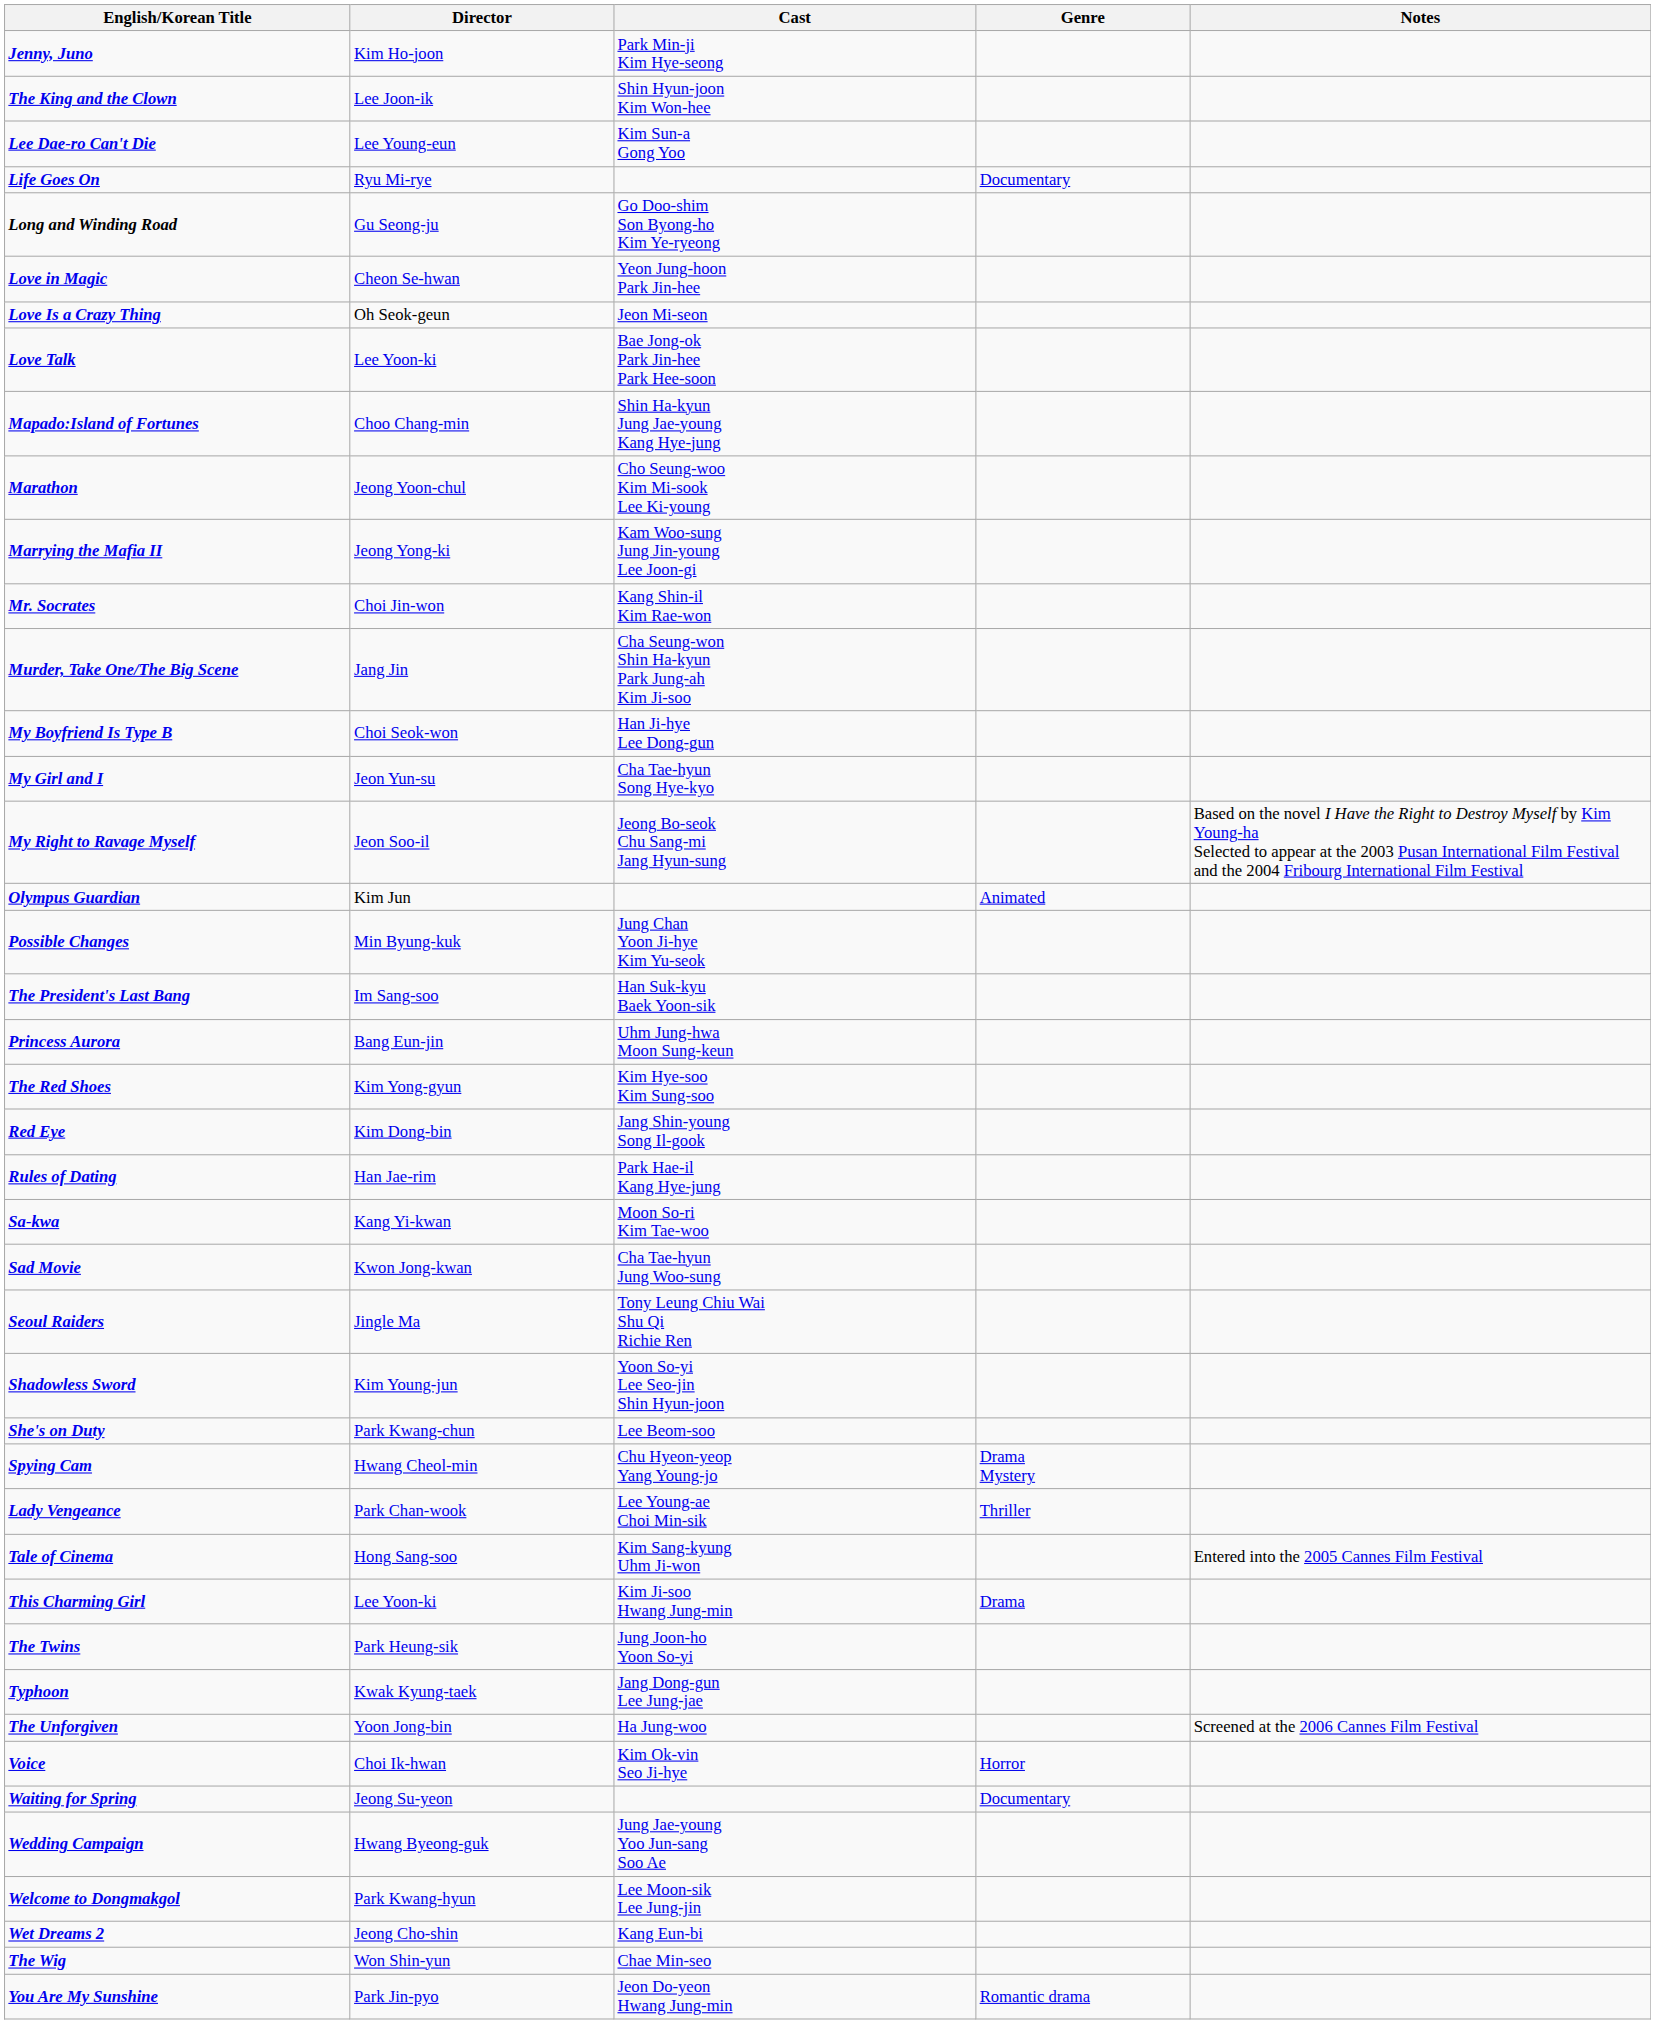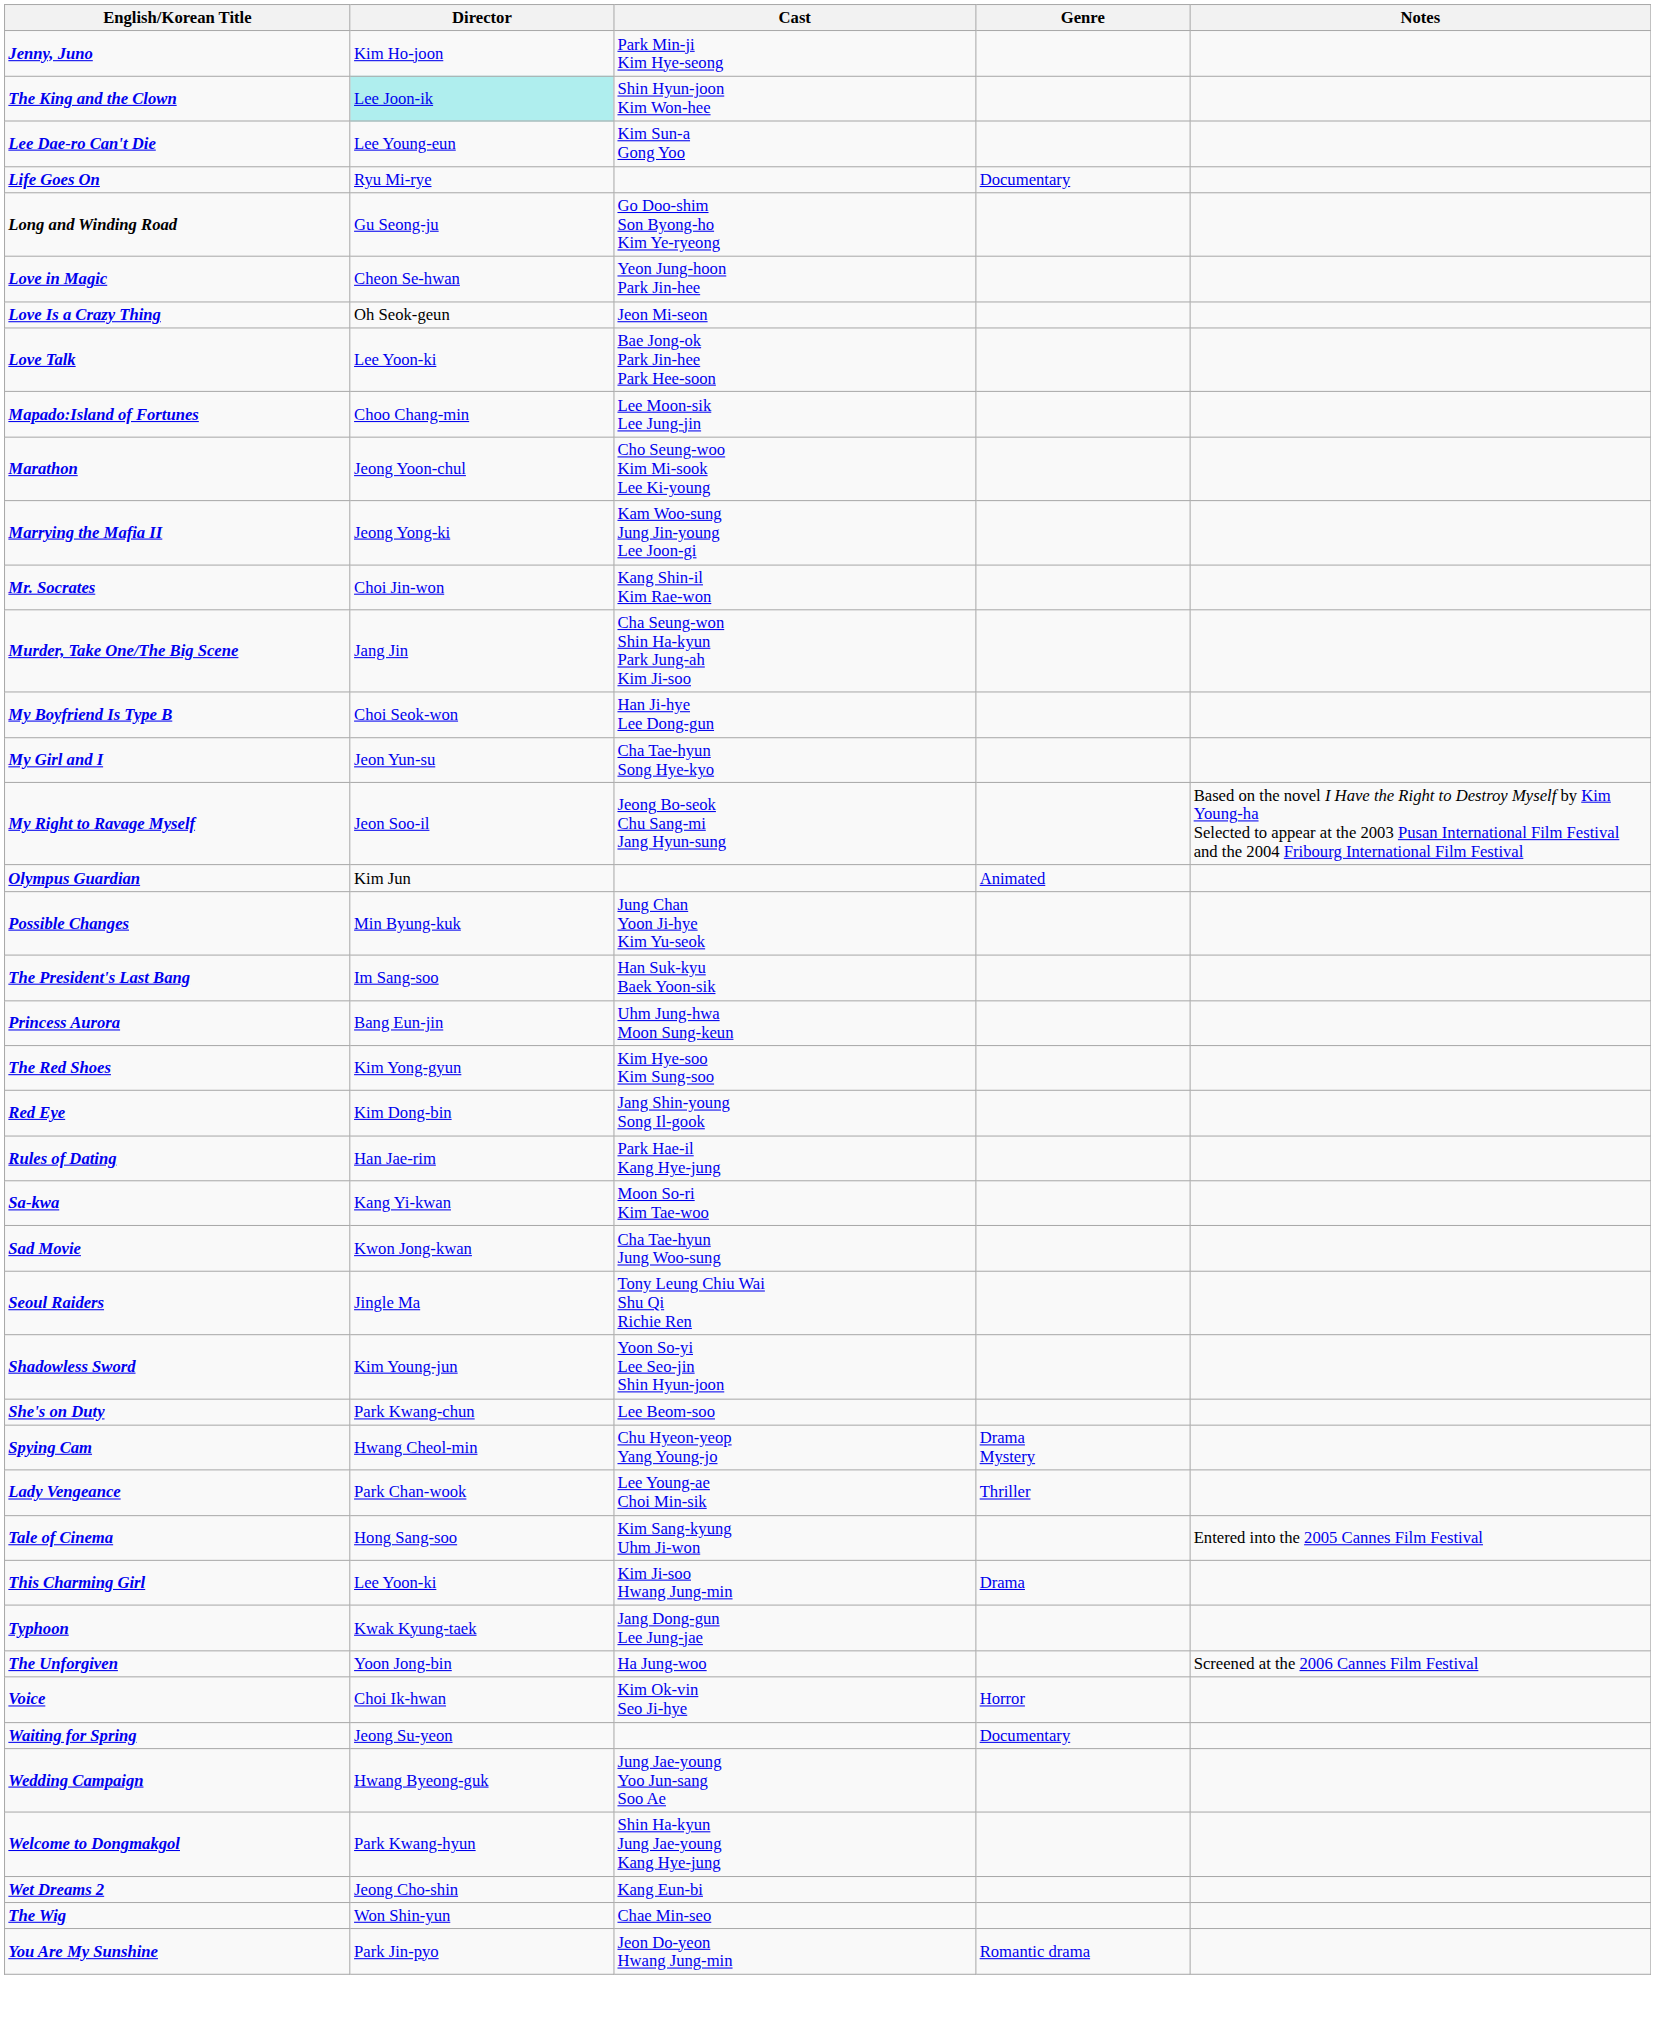 <table class="wikitable" width= "100%">
 <tr>
 <th width=21%>English/Korean Title</th>
 <th width=16%>Director</th>
 <th width=22%>Cast</th>
 <th width=13%>Genre</th>
 <th width=28%>Notes</th>
 </tr>
 <tr>
 <td><strong><em><a href='#'>Jenny, Juno</a></em></strong></td>
 <td><a href='#'>Kim Ho-joon</a></td>
 <td><a href='#'>Park Min-ji</a><br><a href='#'>Kim Hye-seong</a></td>
 <td></td>
 <td></td>
 </tr>
 <tr>
 <td><strong><em><a href='#'>The King and the Clown</a></em></strong></td>
-<td><a href='#'>Lee Joon-ik</a></td>
+<td style="background: paleturquoise;"><a href='#'>Lee Joon-ik</a></td>
 <td><a href='#'>Shin Hyun-joon</a><br><a href='#'>Kim Won-hee</a></td>
 <td></td>
 <td></td>
 </tr>
 <tr>
 <td><strong><em><a href='#'>Lee Dae-ro Can't Die</a></em></strong></td>
 <td><a href='#'>Lee Young-eun</a></td>
 <td><a href='#'>Kim Sun-a</a><br><a href='#'>Gong Yoo</a></td>
 <td></td>
 <td></td>
 </tr>
 <tr>
 <td><strong><em><a href='#'>Life Goes On</a></em></strong></td>
 <td><a href='#'>Ryu Mi-rye</a></td>
 <td></td>
 <td><a href='#'>Documentary</a></td>
 <td></td>
 </tr>
 <tr>
 <td><strong><em>Long and Winding Road</em></strong></td>
 <td><a href='#'>Gu Seong-ju</a></td>
 <td><a href='#'>Go Doo-shim</a><br><a href='#'>Son Byong-ho</a><br><a href='#'>Kim Ye-ryeong</a></td>
 <td></td>
 <td></td>
 </tr>
 <tr>
 <td><strong><em><a href='#'>Love in Magic</a></em></strong></td>
 <td><a href='#'>Cheon Se-hwan</a></td>
 <td><a href='#'>Yeon Jung-hoon</a><br><a href='#'>Park Jin-hee</a></td>
 <td></td>
 <td></td>
 </tr>
 <tr>
 <td><strong><em><a href='#'>Love Is a Crazy Thing</a></em></strong></td>
 <td>Oh Seok-geun</td>
 <td><a href='#'>Jeon Mi-seon</a></td>
 <td></td>
 <td></td>
 </tr>
 <tr>
 <td><strong><em><a href='#'>Love Talk</a></em></strong></td>
 <td><a href='#'>Lee Yoon-ki</a></td>
 <td><a href='#'>Bae Jong-ok</a><br><a href='#'>Park Jin-hee</a><br><a href='#'>Park Hee-soon</a></td>
 <td></td>
 <td></td>
 </tr>
 <tr>
 <td><strong><em><a href='#'>Mapado:Island of Fortunes</a></em></strong></td>
 <td><a href='#'>Choo Chang-min</a></td>
-<td><a href='#'>Shin Ha-kyun</a><br><a href='#'>Jung Jae-young</a><br><a href='#'>Kang Hye-jung</a></td>
+<td><a href='#'>Lee Moon-sik</a><br><a href='#'>Lee Jung-jin</a></td>
 <td></td>
 <td></td>
 </tr>
 <tr>
 <td><strong><em><a href='#'>Marathon</a></em></strong></td>
 <td><a href='#'>Jeong Yoon-chul</a></td>
 <td><a href='#'>Cho Seung-woo</a><br><a href='#'>Kim Mi-sook</a><br><a href='#'>Lee Ki-young</a></td>
 <td></td>
 <td></td>
 </tr>
 <tr>
 <td><strong><em><a href='#'>Marrying the Mafia II</a></em></strong></td>
 <td><a href='#'>Jeong Yong-ki</a></td>
 <td><a href='#'>Kam Woo-sung</a><br><a href='#'>Jung Jin-young</a><br><a href='#'>Lee Joon-gi</a></td>
 <td></td>
 <td></td>
 </tr>
 <tr>
 <td><strong><em><a href='#'>Mr. Socrates</a></em></strong></td>
 <td><a href='#'>Choi Jin-won</a></td>
 <td><a href='#'>Kang Shin-il</a><br><a href='#'>Kim Rae-won</a></td>
 <td></td>
 <td></td>
 </tr>
 <tr>
 <td><strong><em><a href='#'>Murder, Take One/The Big Scene</a></em></strong></td>
 <td><a href='#'>Jang Jin</a></td>
 <td><a href='#'>Cha Seung-won</a><br><a href='#'>Shin Ha-kyun</a><br><a href='#'>Park Jung-ah</a><br><a href='#'>Kim Ji-soo</a></td>
 <td></td>
 <td></td>
 </tr>
 <tr>
 <td><strong><em><a href='#'>My Boyfriend Is Type B</a></em></strong></td>
 <td><a href='#'>Choi Seok-won</a></td>
 <td><a href='#'>Han Ji-hye</a><br><a href='#'>Lee Dong-gun</a></td>
 <td></td>
 <td></td>
 </tr>
 <tr>
 <td><strong><em><a href='#'>My Girl and I</a></em></strong></td>
 <td><a href='#'>Jeon Yun-su</a></td>
 <td><a href='#'>Cha Tae-hyun</a><br><a href='#'>Song Hye-kyo</a></td>
 <td></td>
 <td></td>
 </tr>
 <tr>
 <td><strong><em><a href='#'>My Right to Ravage Myself</a></em></strong></td>
 <td><a href='#'>Jeon Soo-il</a></td>
 <td><a href='#'>Jeong Bo-seok</a><br><a href='#'>Chu Sang-mi</a><br><a href='#'>Jang Hyun-sung</a></td>
 <td></td>
 <td>Based on the novel <em>I Have the Right to Destroy Myself</em> by <a href='#'>Kim Young-ha</a><br>Selected to appear at the 2003 <a href='#'>Pusan International Film Festival</a> and the 2004 <a href='#'>Fribourg International Film Festival</a></td>
 </tr>
 <tr>
 <td><strong><em><a href='#'>Olympus Guardian</a></em></strong></td>
 <td>Kim Jun</td>
 <td></td>
 <td><a href='#'>Animated</a></td>
 <td></td>
 </tr>
 <tr>
 <td><strong><em><a href='#'>Possible Changes</a></em></strong></td>
 <td><a href='#'>Min Byung-kuk</a></td>
 <td><a href='#'>Jung Chan</a><br><a href='#'>Yoon Ji-hye</a><br><a href='#'>Kim Yu-seok</a></td>
 <td></td>
 <td></td>
 </tr>
 <tr>
 <td><strong><em><a href='#'>The President's Last Bang</a></em></strong></td>
 <td><a href='#'>Im Sang-soo</a></td>
 <td><a href='#'>Han Suk-kyu</a><br><a href='#'>Baek Yoon-sik</a></td>
 <td></td>
 <td></td>
 </tr>
 <tr>
 <td><strong><em><a href='#'>Princess Aurora</a></em></strong></td>
 <td><a href='#'>Bang Eun-jin</a></td>
 <td><a href='#'>Uhm Jung-hwa</a><br><a href='#'>Moon Sung-keun</a></td>
 <td></td>
 <td></td>
 </tr>
 <tr>
 <td><strong><em><a href='#'>The Red Shoes</a></em></strong></td>
 <td><a href='#'>Kim Yong-gyun</a></td>
 <td><a href='#'>Kim Hye-soo</a><br><a href='#'>Kim Sung-soo</a></td>
 <td></td>
 <td></td>
 </tr>
 <tr>
 <td><strong><em><a href='#'>Red Eye</a></em></strong></td>
 <td><a href='#'>Kim Dong-bin</a></td>
 <td><a href='#'>Jang Shin-young</a><br><a href='#'>Song Il-gook</a></td>
 <td></td>
 <td></td>
 </tr>
 <tr>
 <td><strong><em><a href='#'>Rules of Dating</a></em></strong></td>
 <td><a href='#'>Han Jae-rim</a></td>
 <td><a href='#'>Park Hae-il</a><br><a href='#'>Kang Hye-jung</a></td>
 <td></td>
 <td></td>
 </tr>
 <tr>
 <td><strong><em><a href='#'>Sa-kwa</a></em></strong></td>
 <td><a href='#'>Kang Yi-kwan</a></td>
 <td><a href='#'>Moon So-ri</a><br><a href='#'>Kim Tae-woo</a></td>
 <td></td>
 <td></td>
 </tr>
 <tr>
 <td><strong><em><a href='#'>Sad Movie</a></em></strong></td>
 <td><a href='#'>Kwon Jong-kwan</a></td>
 <td><a href='#'>Cha Tae-hyun</a><br><a href='#'>Jung Woo-sung</a></td>
 <td></td>
 <td></td>
 </tr>
 <tr>
 <td><strong><em><a href='#'>Seoul Raiders</a></em></strong></td>
 <td><a href='#'>Jingle Ma</a></td>
 <td><a href='#'>Tony Leung Chiu Wai</a><br><a href='#'>Shu Qi</a><br><a href='#'>Richie Ren</a></td>
 <td></td>
 <td></td>
 </tr>
 <tr>
 <td><strong><em><a href='#'>Shadowless Sword</a></em></strong></td>
 <td><a href='#'>Kim Young-jun</a></td>
 <td><a href='#'>Yoon So-yi</a><br><a href='#'>Lee Seo-jin</a><br><a href='#'>Shin Hyun-joon</a></td>
 <td></td>
 <td></td>
 </tr>
 <tr>
 <td><strong><em><a href='#'>She's on Duty</a></em></strong></td>
 <td><a href='#'>Park Kwang-chun</a></td>
 <td><a href='#'>Lee Beom-soo</a></td>
 <td></td>
 <td></td>
 </tr>
 <tr>
 <td><strong><em><a href='#'>Spying Cam</a></em></strong></td>
 <td><a href='#'>Hwang Cheol-min</a></td>
 <td><a href='#'>Chu Hyeon-yeop</a><br><a href='#'>Yang Young-jo</a></td>
 <td><a href='#'>Drama</a><br><a href='#'>Mystery</a></td>
 <td></td>
 </tr>
 <tr>
 <td><strong><em><a href='#'>Lady Vengeance</a></em></strong></td>
 <td><a href='#'>Park Chan-wook</a></td>
 <td><a href='#'>Lee Young-ae</a><br><a href='#'>Choi Min-sik</a></td>
 <td><a href='#'>Thriller</a></td>
 <td></td>
 </tr>
 <tr>
 <td><strong><em><a href='#'>Tale of Cinema</a></em></strong></td>
 <td><a href='#'>Hong Sang-soo</a></td>
 <td><a href='#'>Kim Sang-kyung</a><br><a href='#'>Uhm Ji-won</a></td>
 <td></td>
 <td>Entered into the <a href='#'>2005 Cannes Film Festival</a></td>
 </tr>
 <tr>
 <td><strong><em><a href='#'>This Charming Girl</a></em></strong></td>
 <td><a href='#'>Lee Yoon-ki</a></td>
 <td><a href='#'>Kim Ji-soo</a><br><a href='#'>Hwang Jung-min</a></td>
 <td><a href='#'>Drama</a></td>
 <td></td>
 </tr>
 <tr>
-<td><strong><em><a href='#'>The Twins</a></em></strong></td>
-<td><a href='#'>Park Heung-sik</a></td>
-<td><a href='#'>Jung Joon-ho</a><br><a href='#'>Yoon So-yi</a></td>
-<td></td>
-<td></td>
-</tr>
-<tr>
 <td><strong><em><a href='#'>Typhoon</a></em></strong></td>
 <td><a href='#'>Kwak Kyung-taek</a></td>
 <td><a href='#'>Jang Dong-gun</a><br><a href='#'>Lee Jung-jae</a></td>
 <td></td>
 <td></td>
 </tr>
 <tr>
 <td><strong><em><a href='#'>The Unforgiven</a></em></strong></td>
 <td><a href='#'>Yoon Jong-bin</a></td>
 <td><a href='#'>Ha Jung-woo</a></td>
 <td></td>
 <td>Screened at the <a href='#'>2006 Cannes Film Festival</a></td>
 </tr>
 <tr>
 <td><strong><em><a href='#'>Voice</a></em></strong></td>
 <td><a href='#'>Choi Ik-hwan</a></td>
 <td><a href='#'>Kim Ok-vin</a><br><a href='#'>Seo Ji-hye</a></td>
 <td><a href='#'>Horror</a></td>
 <td></td>
 </tr>
 <tr>
 <td><strong><em><a href='#'>Waiting for Spring</a></em></strong></td>
 <td><a href='#'>Jeong Su-yeon</a></td>
 <td></td>
 <td><a href='#'>Documentary</a></td>
 <td></td>
 </tr>
 <tr>
 <td><strong><em><a href='#'>Wedding Campaign</a></em></strong></td>
 <td><a href='#'>Hwang Byeong-guk</a></td>
 <td><a href='#'>Jung Jae-young</a><br><a href='#'>Yoo Jun-sang</a><br><a href='#'>Soo Ae</a></td>
 <td></td>
 <td></td>
 </tr>
 <tr>
 <td><strong><em><a href='#'>Welcome to Dongmakgol</a></em></strong></td>
 <td><a href='#'>Park Kwang-hyun</a></td>
-<td><a href='#'>Lee Moon-sik</a><br><a href='#'>Lee Jung-jin</a></td>
+<td><a href='#'>Shin Ha-kyun</a><br><a href='#'>Jung Jae-young</a><br><a href='#'>Kang Hye-jung</a></td>
 <td></td>
 <td></td>
 </tr>
 <tr>
 <td><strong><em><a href='#'>Wet Dreams 2</a></em></strong></td>
 <td><a href='#'>Jeong Cho-shin</a></td>
 <td><a href='#'>Kang Eun-bi</a></td>
 <td></td>
 <td></td>
 </tr>
 <tr>
 <td><strong><em><a href='#'>The Wig</a></em></strong></td>
 <td><a href='#'>Won Shin-yun</a></td>
 <td><a href='#'>Chae Min-seo</a></td>
 <td></td>
 <td></td>
 </tr>
 <tr>
 <td><strong><em><a href='#'>You Are My Sunshine</a></em></strong></td>
 <td><a href='#'>Park Jin-pyo</a></td>
 <td><a href='#'>Jeon Do-yeon</a><br><a href='#'>Hwang Jung-min</a></td>
 <td><a href='#'>Romantic drama</a></td>
 <td></td>
 </tr>
 </table>
